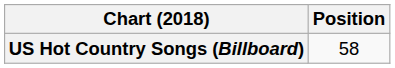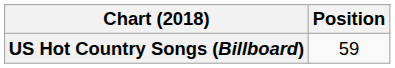 <table class="wikitable sortable plainrowheaders" style="text-align:center">
 <tr>
 <th scope="col">Chart (2018)</th>
 <th scope="col">Position</th>
 </tr>
 <tr>
 <th scope="row">US Hot Country Songs (<em>Billboard</em>)</th>
-<td>58</td>
+<td>59</td>
 </tr>
 </table>
